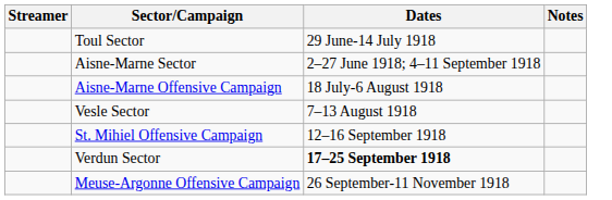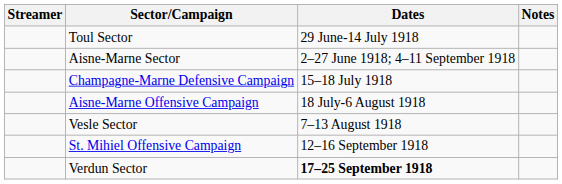 <table class="wikitable">
 <tr>
 <th>Streamer</th>
 <th>Sector/Campaign</th>
 <th>Dates</th>
 <th>Notes</th>
 </tr>
 <tr>
 <td></td>
 <td>Toul Sector</td>
 <td>29 June-14 July 1918</td>
 <td></td>
 </tr>
 <tr>
 <td></td>
 <td>Aisne-Marne Sector</td>
 <td>2–27 June 1918; 4–11 September 1918</td>
+<td></td>
+</tr>
+<tr>
+<td></td>
+<td><a href='#'>Champagne-Marne Defensive Campaign</a></td>
+<td>15–18 July 1918</td>
 <td></td>
 </tr>
 <tr>
 <td></td>
 <td><a href='#'>Aisne-Marne Offensive Campaign</a></td>
 <td>18 July-6 August 1918</td>
 <td></td>
 </tr>
 <tr>
 <td></td>
 <td>Vesle Sector</td>
 <td>7–13 August 1918</td>
 <td></td>
 </tr>
 <tr>
 <td></td>
 <td><a href='#'>St. Mihiel Offensive Campaign</a></td>
 <td>12–16 September 1918</td>
 <td></td>
 </tr>
 <tr>
 <td></td>
 <td>Verdun Sector</td>
 <td><strong>17–25 September 1918</strong></td>
 <td></td>
 </tr>
-<tr>
-<td></td>
-<td><a href='#'>Meuse-Argonne Offensive Campaign</a></td>
-<td>26 September-11 November 1918</td>
-<td></td>
-</tr>
 </table>
